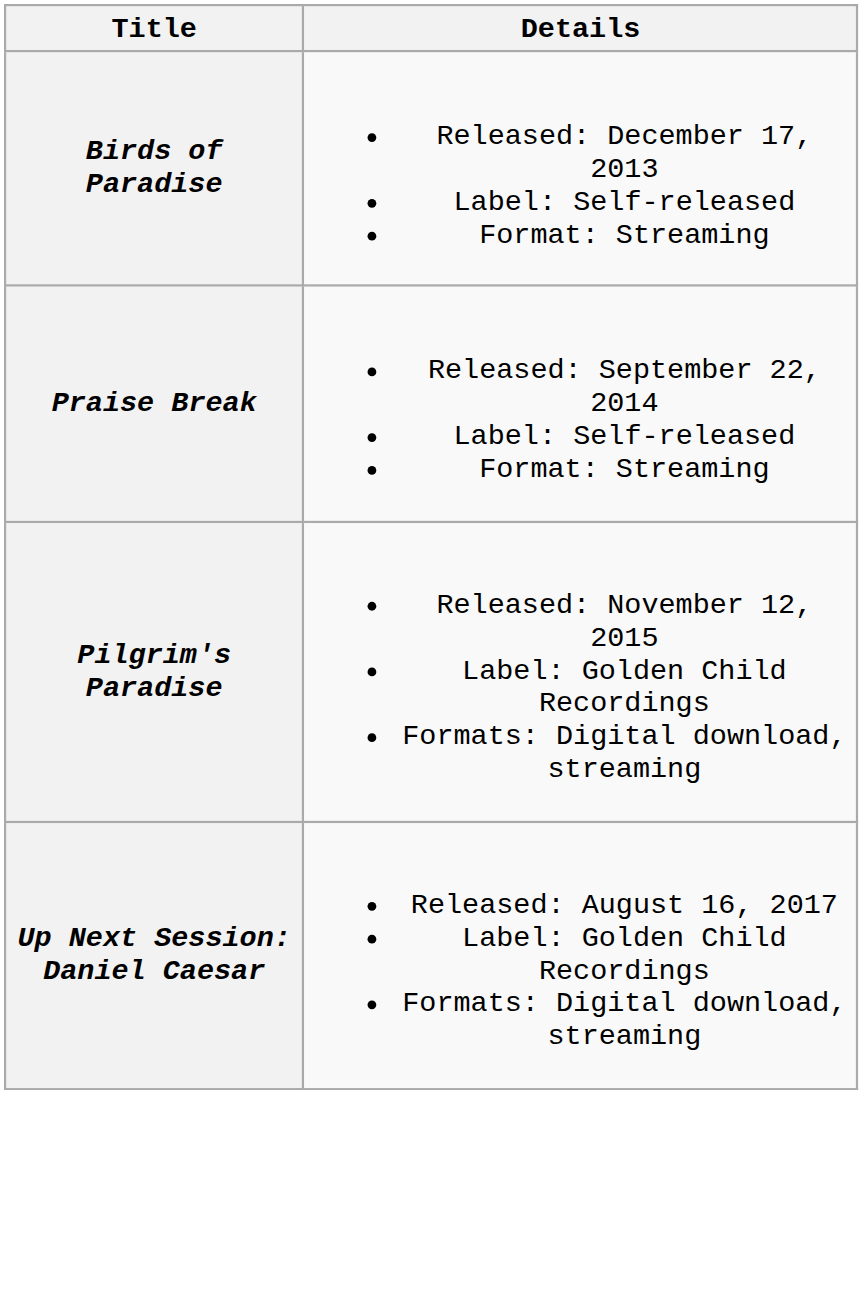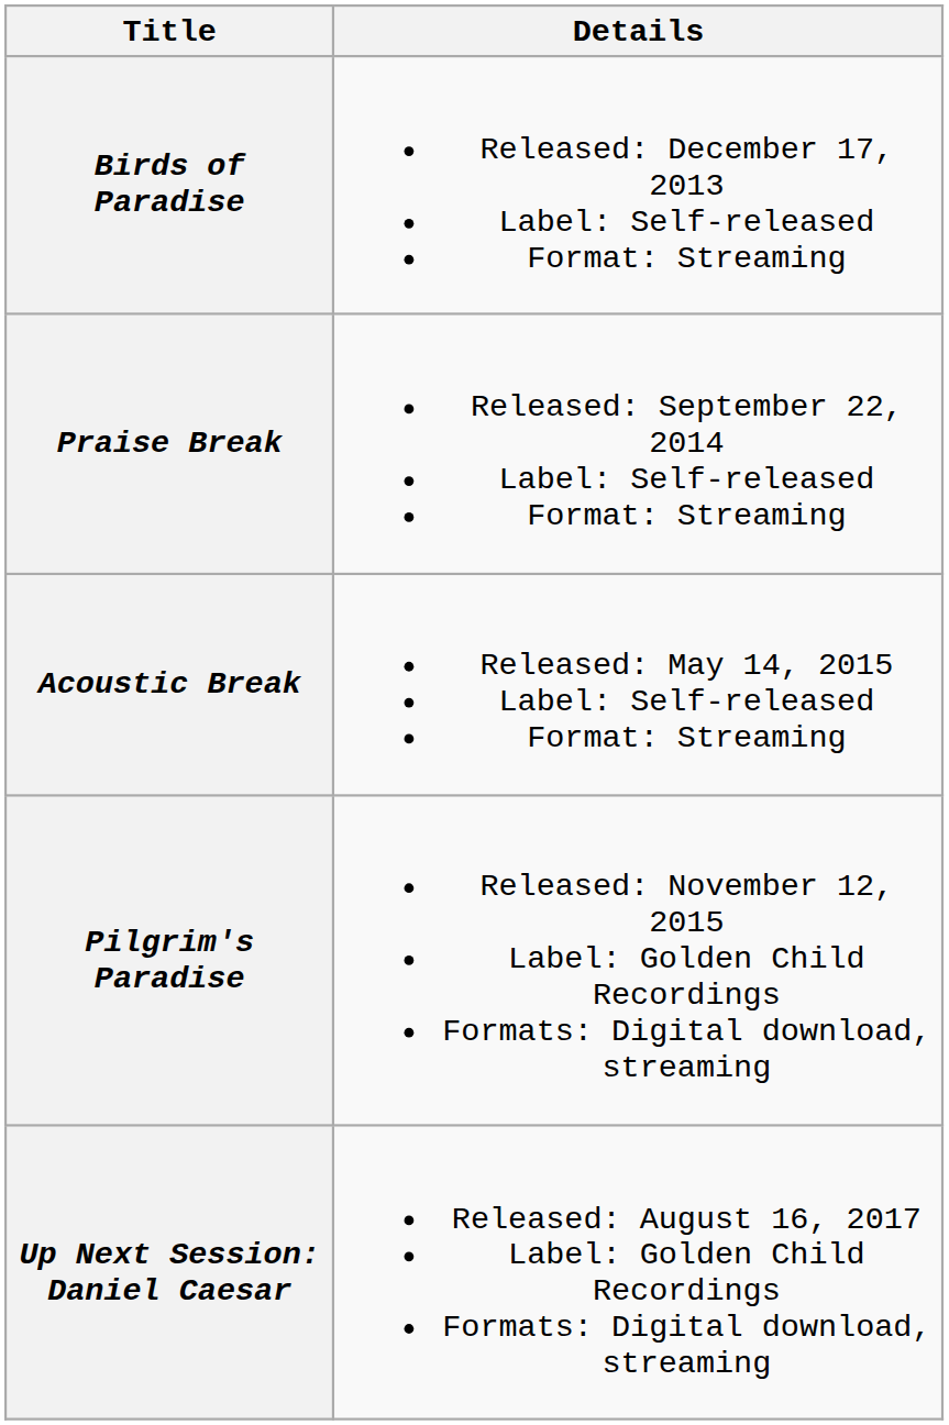 <table class="wikitable plainrowheaders" style="text-align:center;">
 <tr>
 <th scope="col" style="width:10em;">Title</th>
 <th scope="col" style="width:19em;">Details</th>
 </tr>
 <tr>
 <th scope="row"><em>Birds of Paradise</em></th>
 <td><br><ul><li>Released: December 17, 2013</li><li>Label: Self-released</li><li>Format: Streaming</li></ul></td>
 </tr>
 <tr>
 <th scope="row"><em>Praise Break</em></th>
 <td><br><ul><li>Released: September 22, 2014</li><li>Label: Self-released</li><li>Format: Streaming</li></ul></td>
 </tr>
 <tr>
+<th scope="row"><em>Acoustic Break</em></th>
+<td><br><ul><li>Released: May 14, 2015</li><li>Label: Self-released</li><li>Format: Streaming</li></ul></td>
+</tr>
+<tr>
 <th scope="row"><em>Pilgrim's Paradise</em></th>
 <td><br><ul><li>Released: November 12, 2015</li><li>Label: Golden Child Recordings</li><li>Formats: Digital download, streaming</li></ul></td>
 </tr>
 <tr>
 <th scope="row"><em>Up Next Session: Daniel Caesar</em></th>
 <td><br><ul><li>Released: August 16, 2017</li><li>Label: Golden Child Recordings</li><li>Formats: Digital download, streaming</li></ul></td>
 </tr>
 </table>
